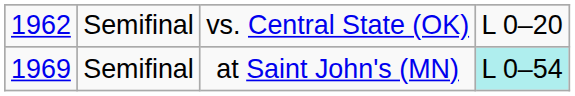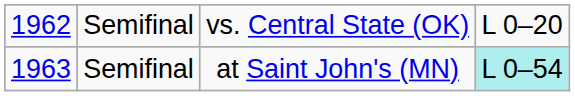 <table class="wikitable">
 <tr align="center">
 <td><a href='#'>1962</a></td>
 <td>Semifinal</td>
 <td>vs. <a href='#'>Central State (OK)</a></td>
 <td>L 0–20</td>
 </tr>
 <tr align="center">
-<td><a href='#'>1969</a></td>
+<td><a href='#'>1963</a></td>
 <td>Semifinal</td>
 <td>at <a href='#'>Saint John's (MN)</a></td>
 <td style="background: paleturquoise;">L 0–54</td>
 </tr>
 </table>
